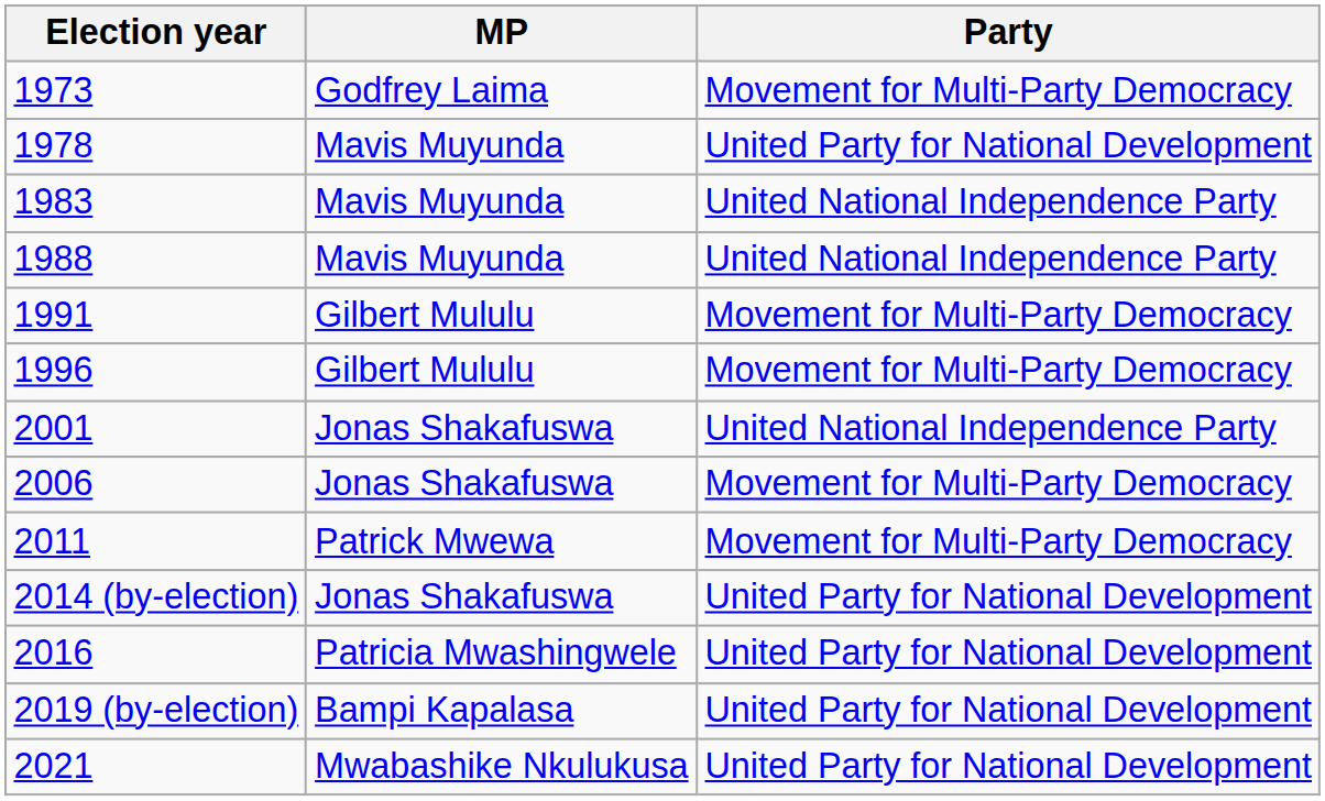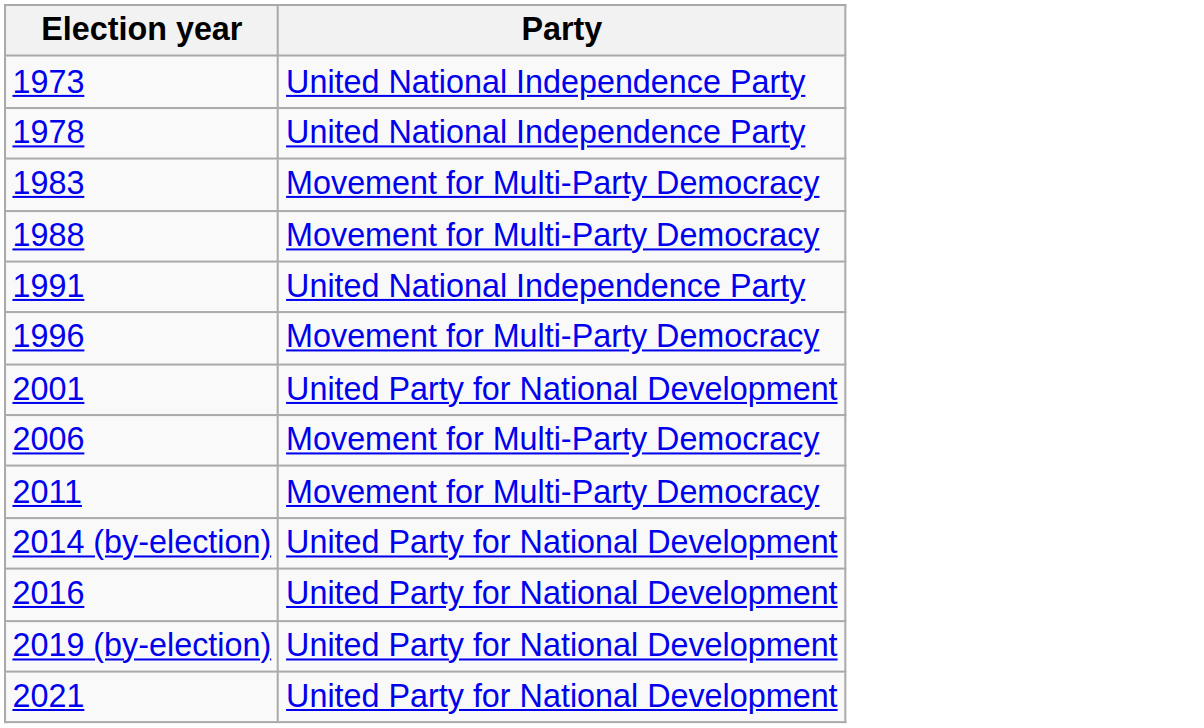 <table class=wikitable>
 <tr>
 <th>Election year</th>
-<th>MP</th>
 <th>Party</th>
 </tr>
 <tr>
 <td><a href='#'>1973</a></td>
-<td><a href='#'>Godfrey Laima</a></td>
+<td><a href='#'>United National Independence Party</a></td>
+</tr>
+<tr>
+<td><a href='#'>1978</a></td>
+<td><a href='#'>United National Independence Party</a></td>
+</tr>
+<tr>
+<td><a href='#'>1983</a></td>
 <td><a href='#'>Movement for Multi-Party Democracy</a></td>
 </tr>
 <tr>
-<td><a href='#'>1978</a></td>
-<td><a href='#'>Mavis Muyunda</a></td>
-<td><a href='#'>United Party for National Development</a></td>
+<td><a href='#'>1988</a></td>
+<td><a href='#'>Movement for Multi-Party Democracy</a></td>
 </tr>
 <tr>
-<td><a href='#'>1983</a></td>
-<td><a href='#'>Mavis Muyunda</a></td>
+<td><a href='#'>1991</a></td>
 <td><a href='#'>United National Independence Party</a></td>
 </tr>
 <tr>
-<td><a href='#'>1988</a></td>
-<td><a href='#'>Mavis Muyunda</a></td>
-<td><a href='#'>United National Independence Party</a></td>
-</tr>
-<tr>
-<td><a href='#'>1991</a></td>
-<td><a href='#'>Gilbert Mululu</a></td>
-<td><a href='#'>Movement for Multi-Party Democracy</a></td>
-</tr>
-<tr>
 <td><a href='#'>1996</a></td>
-<td><a href='#'>Gilbert Mululu</a></td>
 <td><a href='#'>Movement for Multi-Party Democracy</a></td>
 </tr>
 <tr>
 <td><a href='#'>2001</a></td>
-<td><a href='#'>Jonas Shakafuswa</a></td>
-<td><a href='#'>United National Independence Party</a></td>
+<td><a href='#'>United Party for National Development</a></td>
 </tr>
 <tr>
 <td><a href='#'>2006</a></td>
-<td><a href='#'>Jonas Shakafuswa</a></td>
 <td><a href='#'>Movement for Multi-Party Democracy</a></td>
 </tr>
 <tr>
 <td><a href='#'>2011</a></td>
-<td><a href='#'>Patrick Mwewa</a></td>
 <td><a href='#'>Movement for Multi-Party Democracy</a></td>
 </tr>
 <tr>
 <td><a href='#'>2014 (by-election)</a></td>
-<td><a href='#'>Jonas Shakafuswa</a></td>
 <td><a href='#'>United Party for National Development</a></td>
 </tr>
 <tr>
 <td><a href='#'>2016</a></td>
-<td><a href='#'>Patricia Mwashingwele</a></td>
 <td><a href='#'>United Party for National Development</a></td>
 </tr>
 <tr>
 <td><a href='#'>2019 (by-election)</a></td>
-<td><a href='#'>Bampi Kapalasa</a></td>
 <td><a href='#'>United Party for National Development</a></td>
 </tr>
 <tr>
 <td><a href='#'>2021</a></td>
-<td><a href='#'>Mwabashike Nkulukusa</a></td>
 <td><a href='#'>United Party for National Development</a></td>
 </tr>
 </table>
